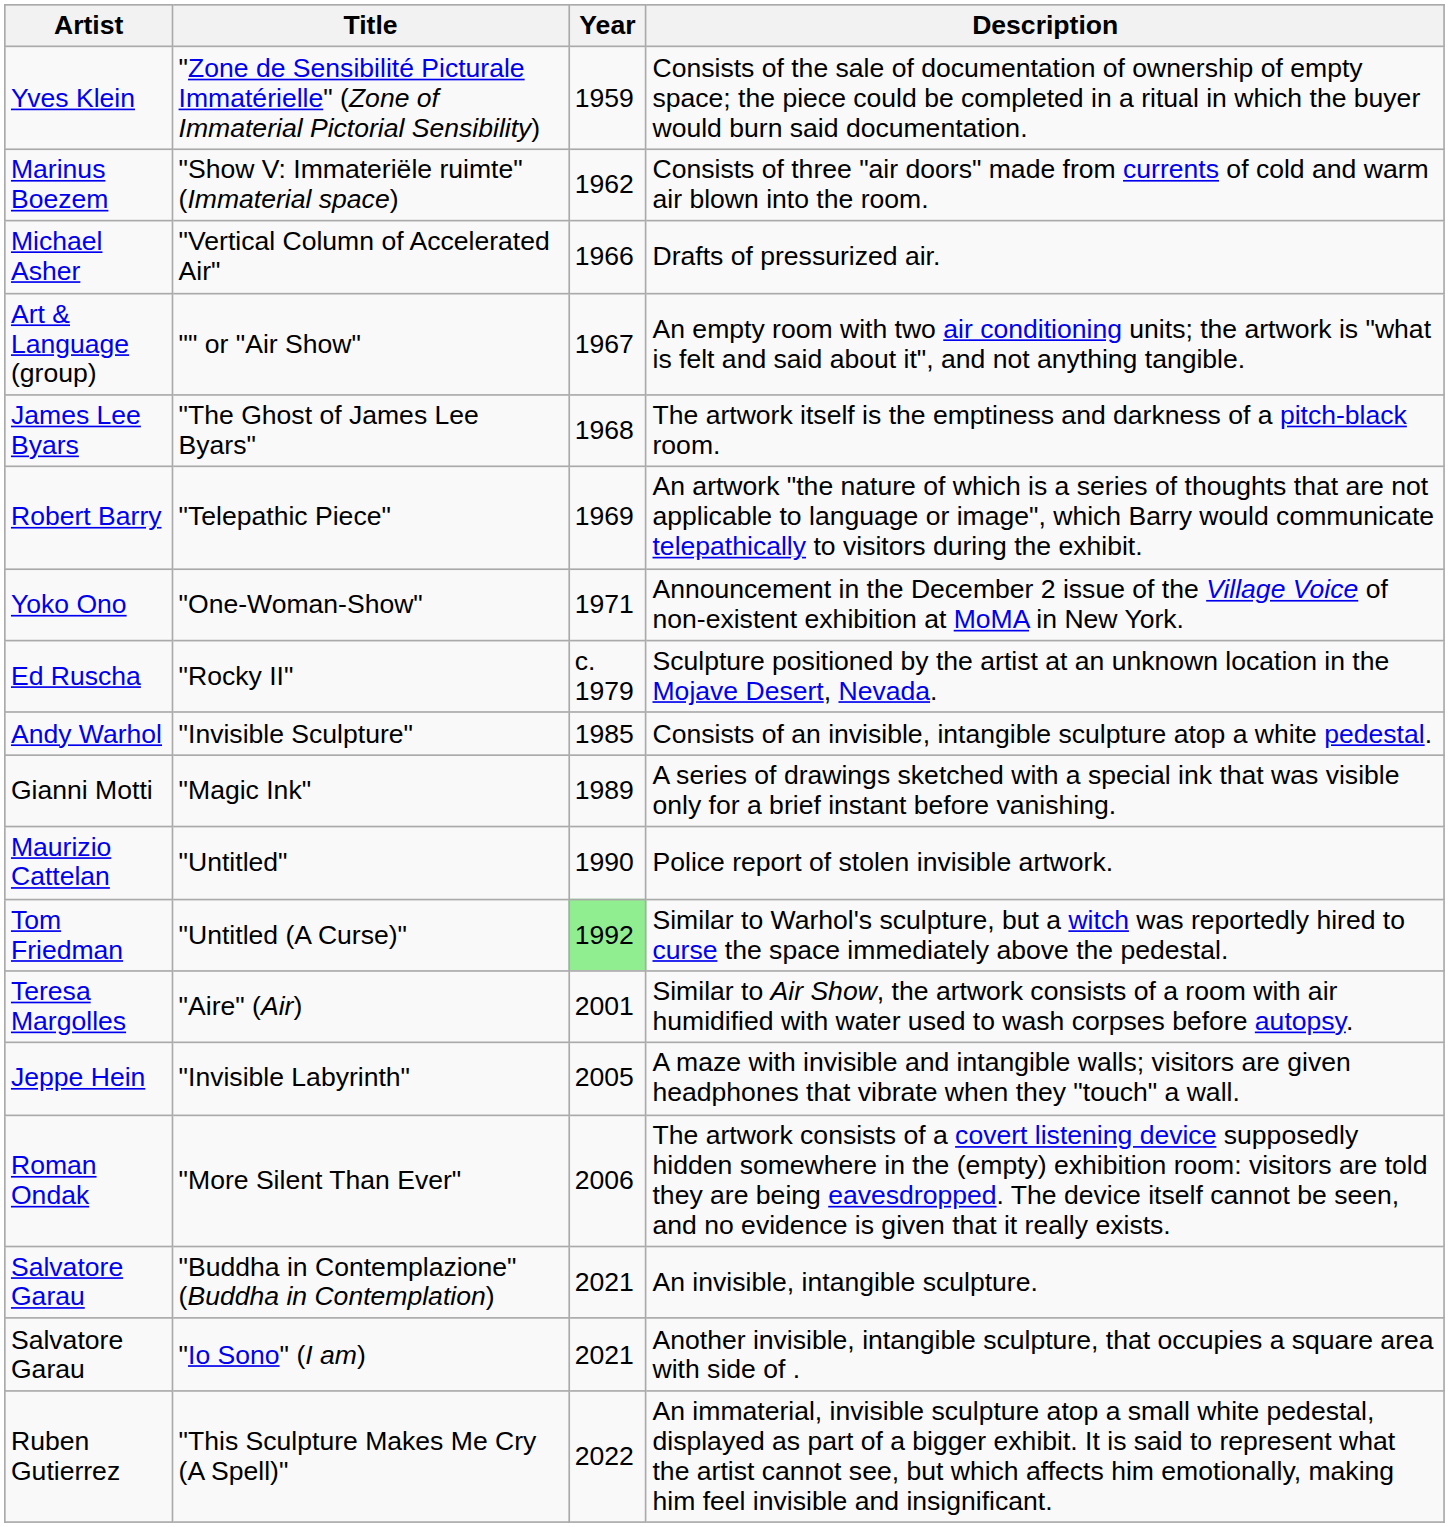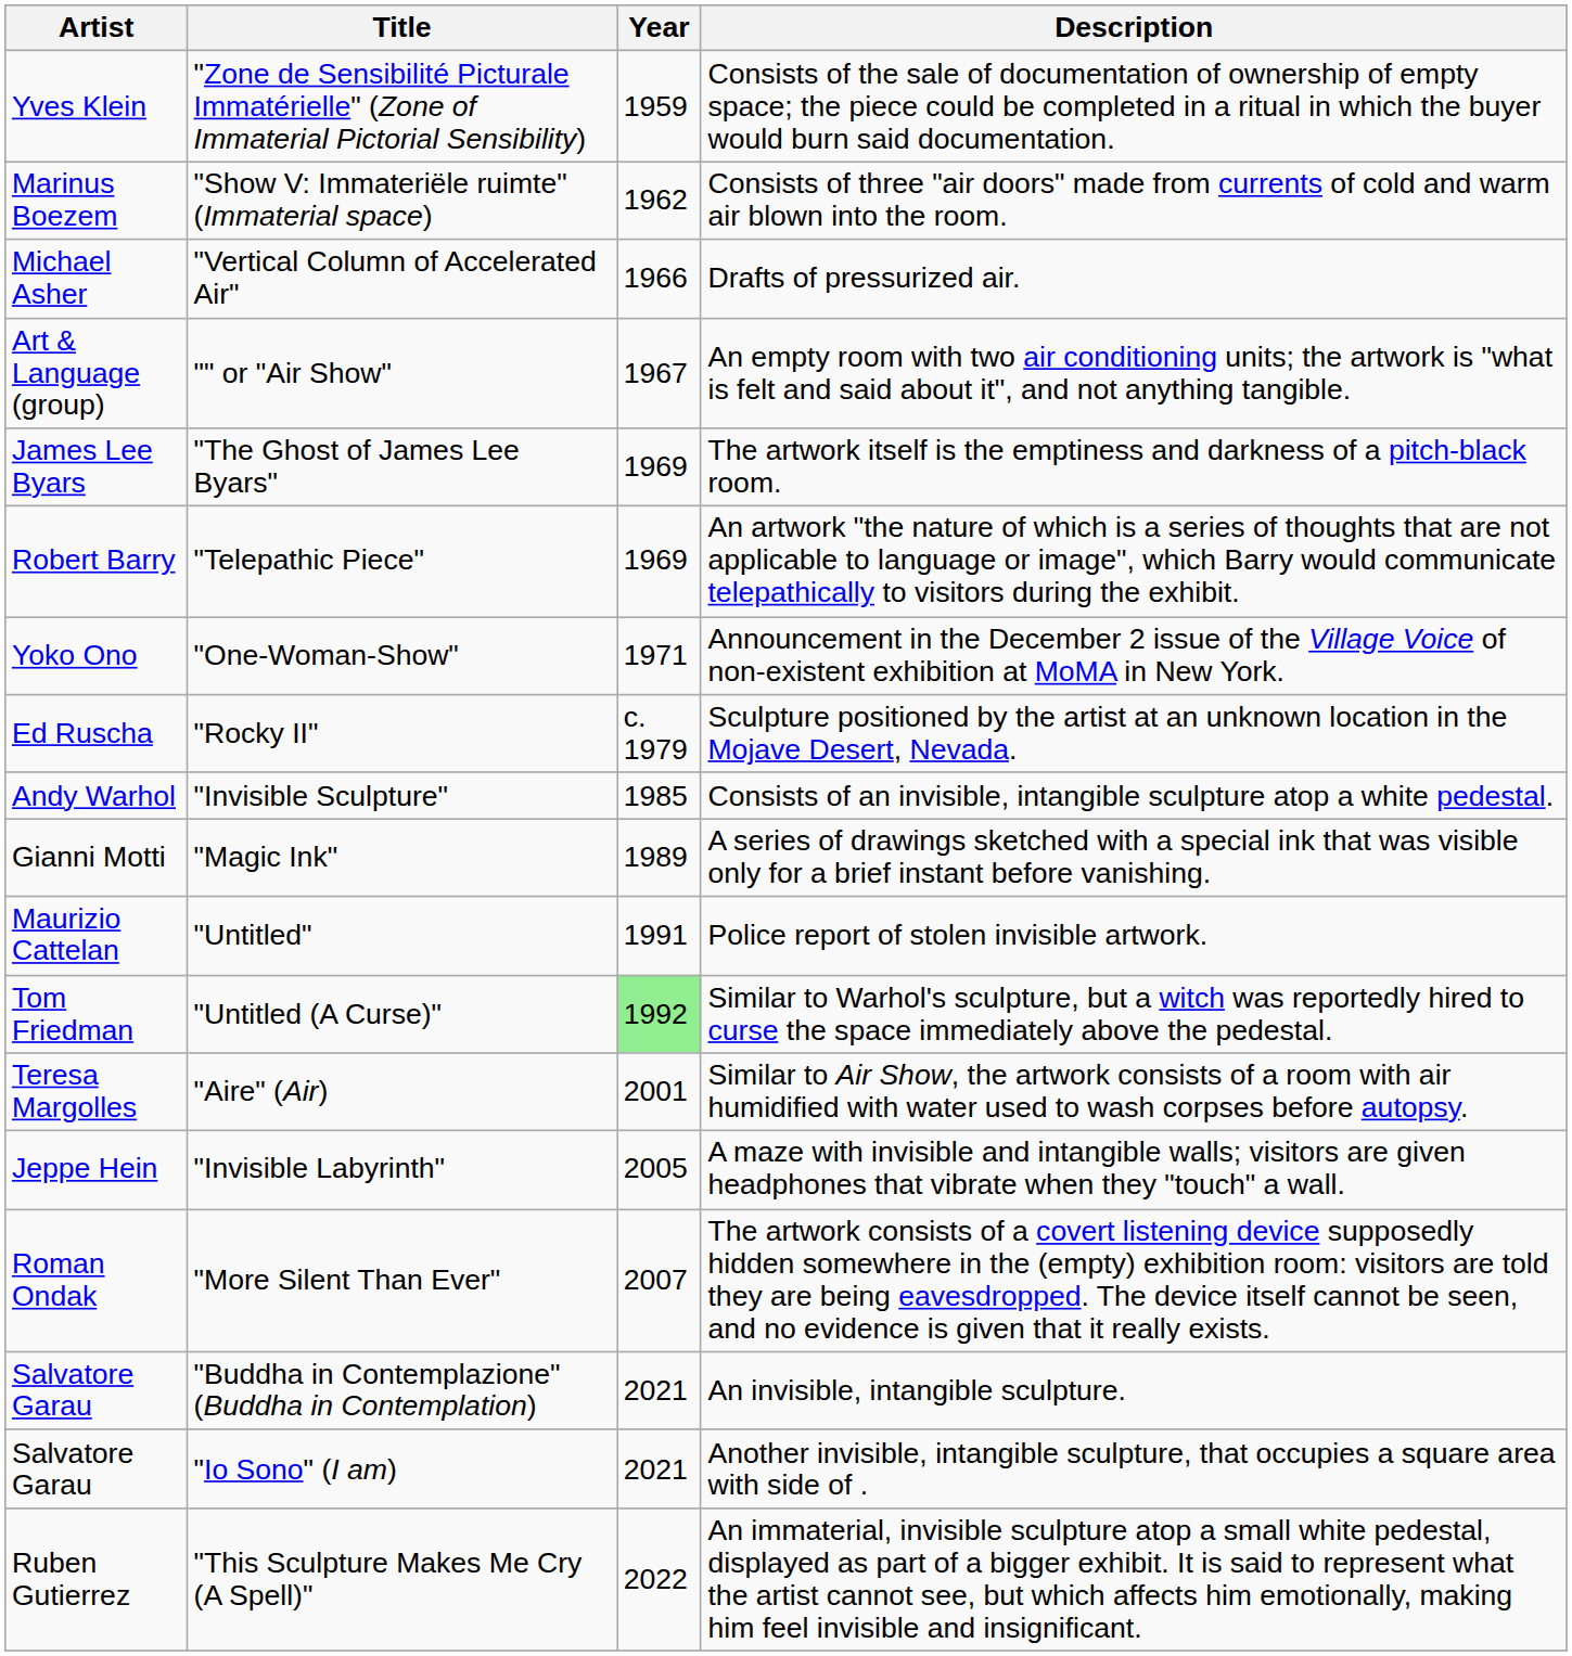 <table class="wikitable">
 <tr>
 <th>Artist</th>
 <th>Title</th>
 <th>Year</th>
 <th>Description</th>
 </tr>
 <tr>
 <td><a href='#'>Yves Klein</a></td>
 <td>"<a href='#'>Zone de Sensibilité Picturale Immatérielle</a>" (<em>Zone of Immaterial Pictorial Sensibility</em>)</td>
 <td>1959</td>
 <td>Consists of the sale of documentation of ownership of empty space; the piece could be completed in a ritual in which the buyer would burn said documentation.</td>
 </tr>
 <tr>
 <td><a href='#'>Marinus Boezem</a></td>
 <td>"Show V: Immateriële ruimte" (<em>Immaterial space</em>)</td>
 <td>1962</td>
 <td>Consists of three "air doors" made from <a href='#'>currents</a> of cold and warm air blown into the room.</td>
 </tr>
 <tr>
 <td><a href='#'>Michael Asher</a></td>
 <td>"Vertical Column of Accelerated Air"</td>
 <td>1966</td>
 <td>Drafts of pressurized air.</td>
 </tr>
 <tr>
 <td><a href='#'>Art & Language</a> (group)</td>
 <td>"" or "Air Show"</td>
 <td>1967</td>
 <td>An empty room with two <a href='#'>air conditioning</a> units; the artwork is "what is felt and said about it", and not anything tangible.</td>
 </tr>
 <tr>
 <td><a href='#'>James Lee Byars</a></td>
 <td>"The Ghost of James Lee Byars"</td>
-<td>1968</td>
+<td>1969</td>
 <td>The artwork itself is the emptiness and darkness of a <a href='#'>pitch-black</a> room.</td>
 </tr>
 <tr>
 <td><a href='#'>Robert Barry</a></td>
 <td>"Telepathic Piece"</td>
 <td>1969</td>
 <td>An artwork "the nature of which is a series of thoughts that are not applicable to language or image", which Barry would communicate <a href='#'>telepathically</a> to visitors during the exhibit.</td>
 </tr>
 <tr>
 <td><a href='#'>Yoko Ono</a></td>
 <td>"One-Woman-Show"</td>
 <td>1971</td>
 <td>Announcement in the December 2 issue of the <em><a href='#'>Village Voice</a></em> of non-existent exhibition at <a href='#'>MoMA</a> in New York.</td>
 </tr>
 <tr>
 <td><a href='#'>Ed Ruscha</a></td>
 <td>"Rocky II"</td>
 <td>c. 1979</td>
 <td>Sculpture positioned by the artist at an unknown location in the <a href='#'>Mojave Desert</a>, <a href='#'>Nevada</a>.</td>
 </tr>
 <tr>
 <td><a href='#'>Andy Warhol</a></td>
 <td>"Invisible Sculpture"</td>
 <td>1985</td>
 <td>Consists of an invisible, intangible sculpture atop a white <a href='#'>pedestal</a>.</td>
 </tr>
 <tr>
 <td>Gianni Motti</td>
 <td>"Magic Ink"</td>
 <td>1989</td>
 <td>A series of drawings sketched with a special ink that was visible only for a brief instant before vanishing.</td>
 </tr>
 <tr>
 <td><a href='#'>Maurizio Cattelan</a></td>
 <td>"Untitled"</td>
-<td>1990</td>
+<td>1991</td>
 <td>Police report of stolen invisible artwork.</td>
 </tr>
 <tr>
 <td><a href='#'>Tom Friedman</a></td>
 <td>"Untitled (A Curse)"</td>
 <td style="background: lightgreen;">1992</td>
 <td>Similar to Warhol's sculpture, but a <a href='#'>witch</a> was reportedly hired to <a href='#'>curse</a> the space immediately above the pedestal.</td>
 </tr>
 <tr>
 <td><a href='#'>Teresa Margolles</a></td>
 <td>"Aire" (<em>Air</em>)</td>
 <td>2001</td>
 <td>Similar to <em>Air Show</em>, the artwork consists of a room with air humidified with water used to wash corpses before <a href='#'>autopsy</a>.</td>
 </tr>
 <tr>
 <td><a href='#'>Jeppe Hein</a></td>
 <td>"Invisible Labyrinth"</td>
 <td>2005</td>
 <td>A maze with invisible and intangible walls; visitors are given headphones that vibrate when they "touch" a wall.</td>
 </tr>
 <tr>
 <td><a href='#'>Roman Ondak</a></td>
 <td>"More Silent Than Ever"</td>
-<td>2006</td>
+<td>2007</td>
 <td>The artwork consists of a <a href='#'>covert listening device</a> supposedly hidden somewhere in the (empty) exhibition room: visitors are told they are being <a href='#'>eavesdropped</a>. The device itself cannot be seen, and no evidence is given that it really exists.</td>
 </tr>
 <tr>
 <td><a href='#'>Salvatore Garau</a></td>
 <td>"Buddha in Contemplazione" (<em>Buddha in Contemplation</em>)</td>
 <td>2021</td>
 <td>An invisible, intangible sculpture.</td>
 </tr>
 <tr>
 <td>Salvatore Garau</td>
 <td>"<a href='#'>Io Sono</a>" (<em>I am</em>)</td>
 <td>2021</td>
 <td>Another invisible, intangible sculpture, that occupies a square area with side of .</td>
 </tr>
 <tr>
 <td>Ruben Gutierrez</td>
 <td>"This Sculpture Makes Me Cry (A Spell)"</td>
 <td>2022</td>
 <td>An immaterial, invisible sculpture atop a small white pedestal, displayed as part of a bigger exhibit. It is said to represent what the artist cannot see, but which affects him emotionally, making him feel invisible and insignificant.</td>
 </tr>
 </table>
